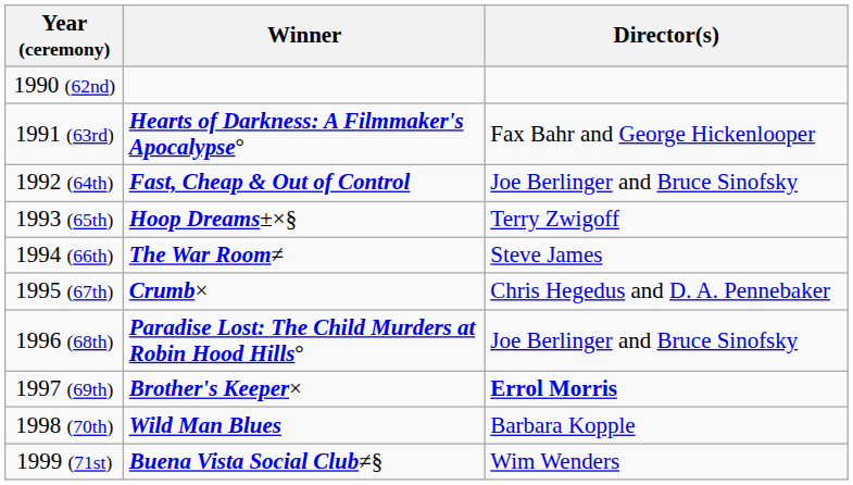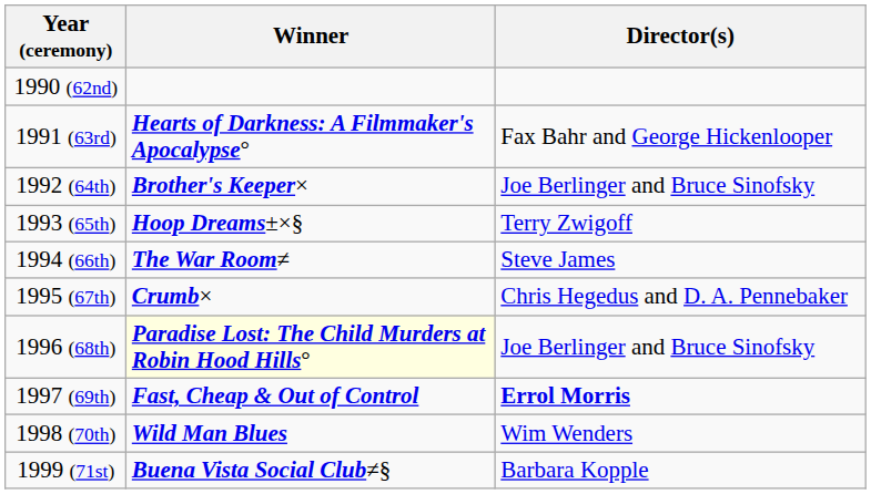 <table class="wikitable" style="width:95%;" cellpadding="5">
 <tr>
 <th style="width:80px;"><strong>Year <small>(ceremony)</small></strong></th>
 <th style="width:300px;"><strong>Winner</strong></th>
 <th style="width:300px;"><strong>Director(s)</strong></th>
 </tr>
 <tr>
 <td style="text-align:center;">1990 <small>(<a href='#'>62nd</a>)</small></td>
 <td></td>
 <td></td>
 </tr>
 <tr>
 <td style="text-align:center;">1991 <small>(<a href='#'>63rd</a>)</small></td>
 <td><strong><em><a href='#'>Hearts of Darkness: A Filmmaker's Apocalypse</a></em></strong>°</td>
 <td>Fax Bahr and <a href='#'>George Hickenlooper</a></td>
 </tr>
 <tr>
 <td style="text-align:center;">1992 <small>(<a href='#'>64th</a>)</small></td>
-<td><strong><em><a href='#'>Fast, Cheap & Out of Control</a></em></strong></td>
+<td><strong><em><a href='#'>Brother's Keeper</a></em></strong>×</td>
 <td><a href='#'>Joe Berlinger</a> and <a href='#'>Bruce Sinofsky</a></td>
 </tr>
 <tr>
 <td style="text-align:center;">1993 <small>(<a href='#'>65th</a>)</small></td>
 <td><strong><em><a href='#'>Hoop Dreams</a></em></strong>±×§</td>
 <td><a href='#'>Terry Zwigoff</a></td>
 </tr>
 <tr>
 <td style="text-align:center;">1994 <small>(<a href='#'>66th</a>)</small></td>
 <td><strong><em><a href='#'>The War Room</a></em></strong>≠</td>
 <td><a href='#'>Steve James</a></td>
 </tr>
 <tr>
 <td style="text-align:center;">1995 <small>(<a href='#'>67th</a>)</small></td>
 <td><strong><em><a href='#'>Crumb</a></em></strong>×</td>
 <td><a href='#'>Chris Hegedus</a> and <a href='#'>D. A. Pennebaker</a></td>
 </tr>
 <tr>
 <td style="text-align:center;">1996 <small>(<a href='#'>68th</a>)</small></td>
-<td><strong><em><a href='#'>Paradise Lost: The Child Murders at Robin Hood Hills</a></em></strong>°</td>
+<td style="background: lightyellow;"><strong><em><a href='#'>Paradise Lost: The Child Murders at Robin Hood Hills</a></em></strong>°</td>
 <td><a href='#'>Joe Berlinger</a> and <a href='#'>Bruce Sinofsky</a></td>
 </tr>
 <tr>
 <td style="text-align:center;">1997 <small>(<a href='#'>69th</a>)</small></td>
-<td><strong><em><a href='#'>Brother's Keeper</a></em></strong>×</td>
+<td><strong><em><a href='#'>Fast, Cheap & Out of Control</a></em></strong></td>
 <td><strong><a href='#'>Errol Morris</a></strong></td>
 </tr>
 <tr>
 <td style="text-align:center;">1998 <small>(<a href='#'>70th</a>)</small></td>
 <td><strong><em><a href='#'>Wild Man Blues</a></em></strong></td>
-<td><a href='#'>Barbara Kopple</a></td>
+<td><a href='#'>Wim Wenders</a></td>
 </tr>
 <tr>
 <td style="text-align:center;">1999 <small>(<a href='#'>71st</a>)</small></td>
 <td><strong><em><a href='#'>Buena Vista Social Club</a></em></strong>≠§</td>
-<td><a href='#'>Wim Wenders</a></td>
+<td><a href='#'>Barbara Kopple</a></td>
 </tr>
 </table>
